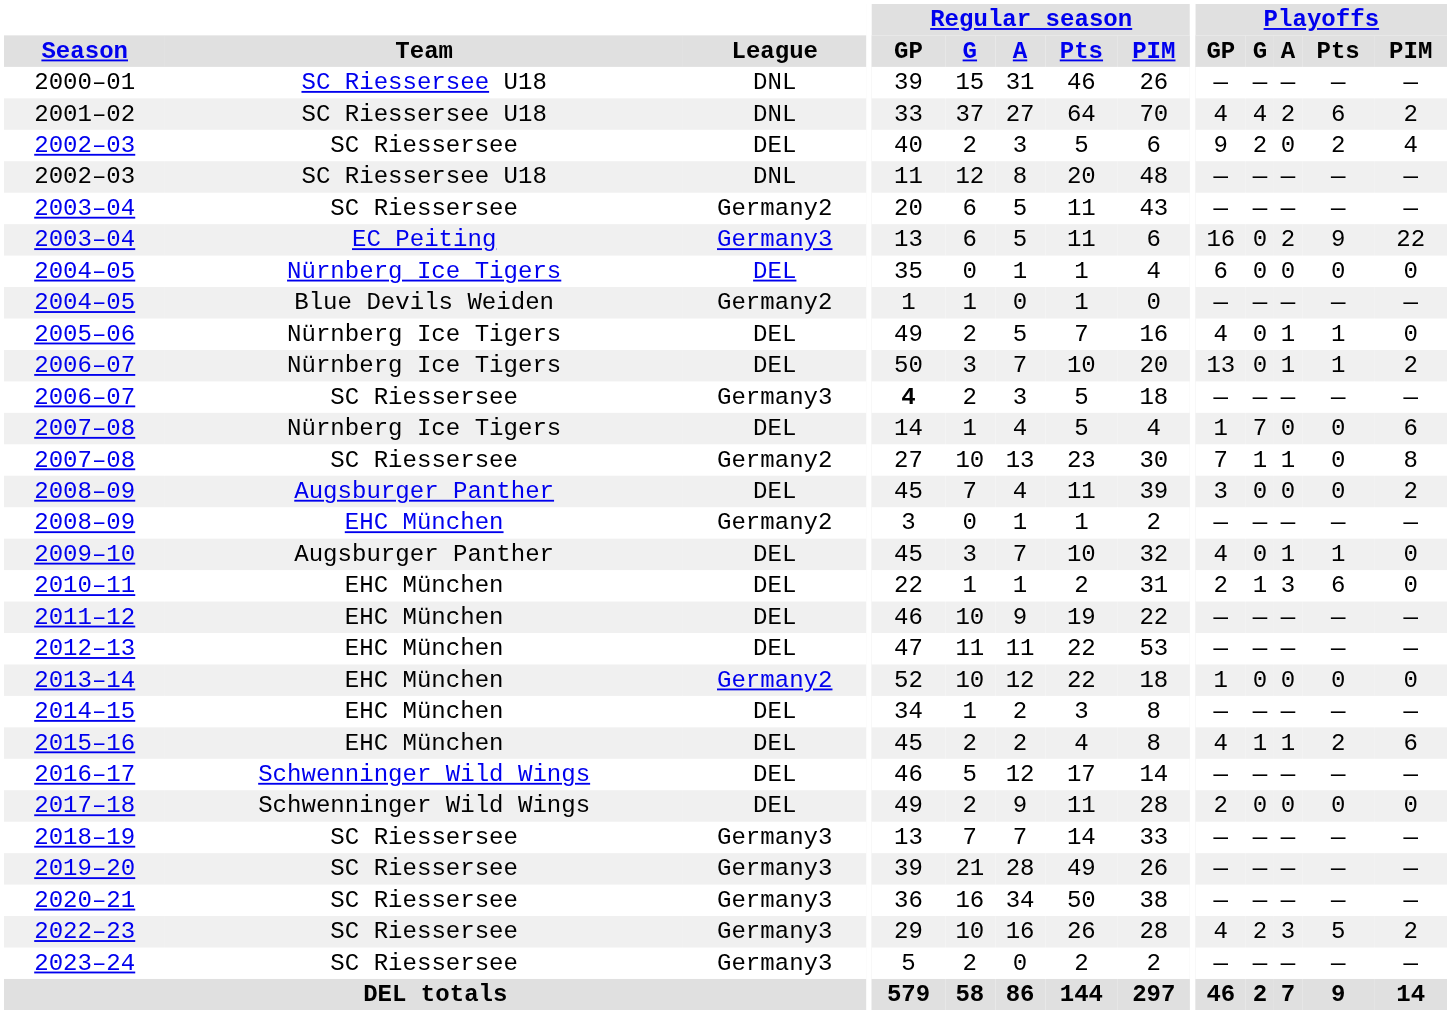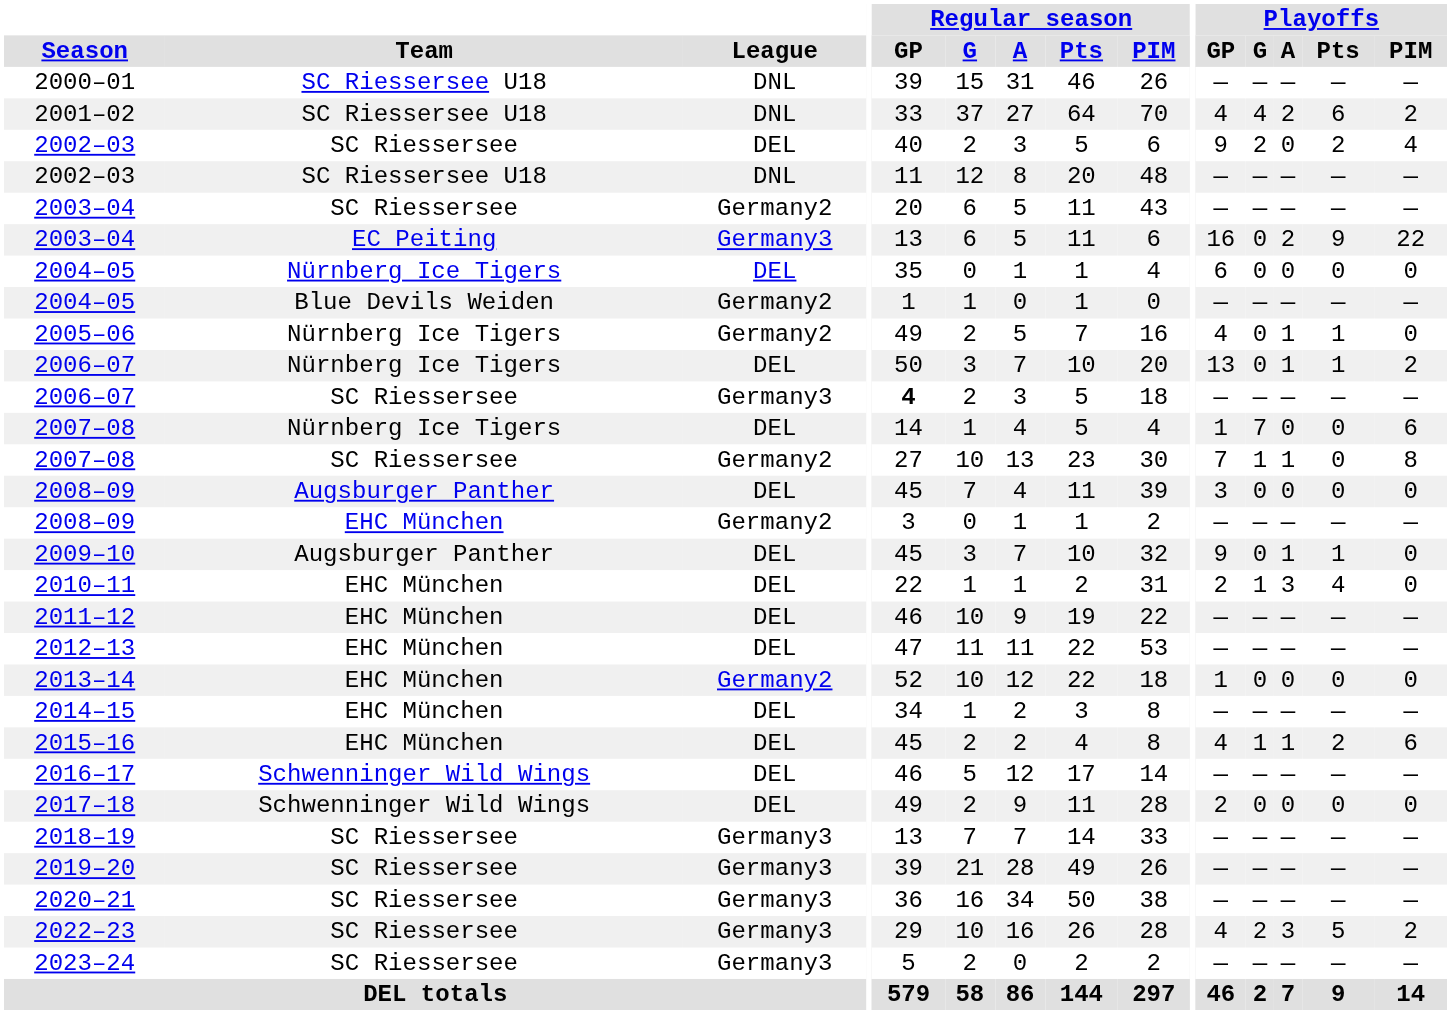 <table border="0" cellpadding="1" cellspacing="0" style="text-align:center; width:60em">
 <tr bgcolor="#e0e0e0">
 <th colspan="3" bgcolor="#ffffff"></th>
 <th rowspan="99" bgcolor="#ffffff"></th>
 <th colspan="5"><a href='#'>Regular season</a></th>
 <th rowspan="99" bgcolor="#ffffff"></th>
 <th colspan="5"><a href='#'>Playoffs</a></th>
 </tr>
 <tr bgcolor="#e0e0e0">
 <th><a href='#'>Season</a></th>
 <th>Team</th>
 <th>League</th>
 <th>GP</th>
 <th><a href='#'>G</a></th>
 <th><a href='#'>A</a></th>
 <th><a href='#'>Pts</a></th>
 <th><a href='#'>PIM</a></th>
 <th>GP</th>
 <th>G</th>
 <th>A</th>
 <th>Pts</th>
 <th>PIM</th>
 </tr>
 <tr>
 <td>2000–01</td>
 <td><a href='#'>SC Riessersee</a> U18</td>
 <td>DNL</td>
 <td>39</td>
 <td>15</td>
 <td>31</td>
 <td>46</td>
 <td>26</td>
 <td>—</td>
 <td>—</td>
 <td>—</td>
 <td>—</td>
 <td>—</td>
 </tr>
 <tr bgcolor="#f0f0f0">
 <td>2001–02</td>
 <td>SC Riessersee U18</td>
 <td>DNL</td>
 <td>33</td>
 <td>37</td>
 <td>27</td>
 <td>64</td>
 <td>70</td>
 <td>4</td>
 <td>4</td>
 <td>2</td>
 <td>6</td>
 <td>2</td>
 </tr>
 <tr>
 <td><a href='#'>2002–03</a></td>
 <td>SC Riessersee</td>
 <td>DEL</td>
 <td>40</td>
 <td>2</td>
 <td>3</td>
 <td>5</td>
 <td>6</td>
 <td>9</td>
 <td>2</td>
 <td>0</td>
 <td>2</td>
 <td>4</td>
 </tr>
 <tr bgcolor="#f0f0f0">
 <td>2002–03</td>
 <td>SC Riessersee U18</td>
 <td>DNL</td>
 <td>11</td>
 <td>12</td>
 <td>8</td>
 <td>20</td>
 <td>48</td>
 <td>—</td>
 <td>—</td>
 <td>—</td>
 <td>—</td>
 <td>—</td>
 </tr>
 <tr>
 <td><a href='#'>2003–04</a></td>
 <td>SC Riessersee</td>
 <td>Germany2</td>
 <td>20</td>
 <td>6</td>
 <td>5</td>
 <td>11</td>
 <td>43</td>
 <td>—</td>
 <td>—</td>
 <td>—</td>
 <td>—</td>
 <td>—</td>
 </tr>
 <tr bgcolor="#f0f0f0">
 <td><a href='#'>2003–04</a></td>
 <td><a href='#'>EC Peiting</a></td>
 <td><a href='#'>Germany3</a></td>
 <td>13</td>
 <td>6</td>
 <td>5</td>
 <td>11</td>
 <td>6</td>
 <td>16</td>
 <td>0</td>
 <td>2</td>
 <td>9</td>
 <td>22</td>
 </tr>
 <tr>
 <td><a href='#'>2004–05</a></td>
 <td><a href='#'>Nürnberg Ice Tigers</a></td>
 <td><a href='#'>DEL</a></td>
 <td>35</td>
 <td>0</td>
 <td>1</td>
 <td>1</td>
 <td>4</td>
 <td>6</td>
 <td>0</td>
 <td>0</td>
 <td>0</td>
 <td>0</td>
 </tr>
 <tr bgcolor="#f0f0f0">
 <td><a href='#'>2004–05</a></td>
 <td>Blue Devils Weiden</td>
 <td>Germany2</td>
 <td>1</td>
 <td>1</td>
 <td>0</td>
 <td>1</td>
 <td>0</td>
 <td>—</td>
 <td>—</td>
 <td>—</td>
 <td>—</td>
 <td>—</td>
 </tr>
 <tr>
 <td><a href='#'>2005–06</a></td>
 <td>Nürnberg Ice Tigers</td>
-<td>DEL</td>
+<td>Germany2</td>
 <td>49</td>
 <td>2</td>
 <td>5</td>
 <td>7</td>
 <td>16</td>
 <td>4</td>
 <td>0</td>
 <td>1</td>
 <td>1</td>
 <td>0</td>
 </tr>
 <tr bgcolor="#f0f0f0">
 <td><a href='#'>2006–07</a></td>
 <td>Nürnberg Ice Tigers</td>
 <td>DEL</td>
 <td>50</td>
 <td>3</td>
 <td>7</td>
 <td>10</td>
 <td>20</td>
 <td>13</td>
 <td>0</td>
 <td>1</td>
 <td>1</td>
 <td>2</td>
 </tr>
 <tr>
 <td><a href='#'>2006–07</a></td>
 <td>SC Riessersee</td>
 <td>Germany3</td>
 <td><strong>4</strong></td>
 <td>2</td>
 <td>3</td>
 <td>5</td>
 <td>18</td>
 <td>—</td>
 <td>—</td>
 <td>—</td>
 <td>—</td>
 <td>—</td>
 </tr>
 <tr bgcolor="#f0f0f0">
 <td><a href='#'>2007–08</a></td>
 <td>Nürnberg Ice Tigers</td>
 <td>DEL</td>
 <td>14</td>
 <td>1</td>
 <td>4</td>
 <td>5</td>
 <td>4</td>
 <td>1</td>
 <td>7</td>
 <td>0</td>
 <td>0</td>
 <td>6</td>
 </tr>
 <tr>
 <td><a href='#'>2007–08</a></td>
 <td>SC Riessersee</td>
 <td>Germany2</td>
 <td>27</td>
 <td>10</td>
 <td>13</td>
 <td>23</td>
 <td>30</td>
 <td>7</td>
 <td>1</td>
 <td>1</td>
 <td>0</td>
 <td>8</td>
 </tr>
 <tr bgcolor="#f0f0f0">
 <td><a href='#'>2008–09</a></td>
 <td><a href='#'>Augsburger Panther</a></td>
 <td>DEL</td>
 <td>45</td>
 <td>7</td>
 <td>4</td>
 <td>11</td>
 <td>39</td>
 <td>3</td>
 <td>0</td>
 <td>0</td>
 <td>0</td>
-<td>2</td>
+<td>0</td>
 </tr>
 <tr>
 <td><a href='#'>2008–09</a></td>
 <td><a href='#'>EHC München</a></td>
 <td>Germany2</td>
 <td>3</td>
 <td>0</td>
 <td>1</td>
 <td>1</td>
 <td>2</td>
 <td>—</td>
 <td>—</td>
 <td>—</td>
 <td>—</td>
 <td>—</td>
 </tr>
 <tr bgcolor="#f0f0f0">
 <td><a href='#'>2009–10</a></td>
 <td>Augsburger Panther</td>
 <td>DEL</td>
 <td>45</td>
 <td>3</td>
 <td>7</td>
 <td>10</td>
 <td>32</td>
-<td>4</td>
+<td>9</td>
 <td>0</td>
 <td>1</td>
 <td>1</td>
 <td>0</td>
 </tr>
 <tr>
 <td><a href='#'>2010–11</a></td>
 <td>EHC München</td>
 <td>DEL</td>
 <td>22</td>
 <td>1</td>
 <td>1</td>
 <td>2</td>
 <td>31</td>
 <td>2</td>
 <td>1</td>
 <td>3</td>
-<td>6</td>
+<td>4</td>
 <td>0</td>
 </tr>
 <tr bgcolor="#f0f0f0">
 <td><a href='#'>2011–12</a></td>
 <td>EHC München</td>
 <td>DEL</td>
 <td>46</td>
 <td>10</td>
 <td>9</td>
 <td>19</td>
 <td>22</td>
 <td>—</td>
 <td>—</td>
 <td>—</td>
 <td>—</td>
 <td>—</td>
 </tr>
 <tr>
 <td><a href='#'>2012–13</a></td>
 <td>EHC München</td>
 <td>DEL</td>
 <td>47</td>
 <td>11</td>
 <td>11</td>
 <td>22</td>
 <td>53</td>
 <td>—</td>
 <td>—</td>
 <td>—</td>
 <td>—</td>
 <td>—</td>
 </tr>
 <tr bgcolor="#f0f0f0">
 <td><a href='#'>2013–14</a></td>
 <td>EHC München</td>
 <td><a href='#'>Germany2</a></td>
 <td>52</td>
 <td>10</td>
 <td>12</td>
 <td>22</td>
 <td>18</td>
 <td>1</td>
 <td>0</td>
 <td>0</td>
 <td>0</td>
 <td>0</td>
 </tr>
 <tr>
 <td><a href='#'>2014–15</a></td>
 <td>EHC München</td>
 <td>DEL</td>
 <td>34</td>
 <td>1</td>
 <td>2</td>
 <td>3</td>
 <td>8</td>
 <td>—</td>
 <td>—</td>
 <td>—</td>
 <td>—</td>
 <td>—</td>
 </tr>
 <tr bgcolor="#f0f0f0">
 <td><a href='#'>2015–16</a></td>
 <td>EHC München</td>
 <td>DEL</td>
 <td>45</td>
 <td>2</td>
 <td>2</td>
 <td>4</td>
 <td>8</td>
 <td>4</td>
 <td>1</td>
 <td>1</td>
 <td>2</td>
 <td>6</td>
 </tr>
 <tr>
 <td><a href='#'>2016–17</a></td>
 <td><a href='#'>Schwenninger Wild Wings</a></td>
 <td>DEL</td>
 <td>46</td>
 <td>5</td>
 <td>12</td>
 <td>17</td>
 <td>14</td>
 <td>—</td>
 <td>—</td>
 <td>—</td>
 <td>—</td>
 <td>—</td>
 </tr>
 <tr bgcolor="#f0f0f0">
 <td><a href='#'>2017–18</a></td>
 <td>Schwenninger Wild Wings</td>
 <td>DEL</td>
 <td>49</td>
 <td>2</td>
 <td>9</td>
 <td>11</td>
 <td>28</td>
 <td>2</td>
 <td>0</td>
 <td>0</td>
 <td>0</td>
 <td>0</td>
 </tr>
 <tr>
 <td><a href='#'>2018–19</a></td>
 <td>SC Riessersee</td>
 <td>Germany3</td>
 <td>13</td>
 <td>7</td>
 <td>7</td>
 <td>14</td>
 <td>33</td>
 <td>—</td>
 <td>—</td>
 <td>—</td>
 <td>—</td>
 <td>—</td>
 </tr>
 <tr bgcolor="#f0f0f0">
 <td><a href='#'>2019–20</a></td>
 <td>SC Riessersee</td>
 <td>Germany3</td>
 <td>39</td>
 <td>21</td>
 <td>28</td>
 <td>49</td>
 <td>26</td>
 <td>—</td>
 <td>—</td>
 <td>—</td>
 <td>—</td>
 <td>—</td>
 </tr>
 <tr>
 <td><a href='#'>2020–21</a></td>
 <td>SC Riessersee</td>
 <td>Germany3</td>
 <td>36</td>
 <td>16</td>
 <td>34</td>
 <td>50</td>
 <td>38</td>
 <td>—</td>
 <td>—</td>
 <td>—</td>
 <td>—</td>
 <td>—</td>
 </tr>
 <tr bgcolor="#f0f0f0">
 <td><a href='#'>2022–23</a></td>
 <td>SC Riessersee</td>
 <td>Germany3</td>
 <td>29</td>
 <td>10</td>
 <td>16</td>
 <td>26</td>
 <td>28</td>
 <td>4</td>
 <td>2</td>
 <td>3</td>
 <td>5</td>
 <td>2</td>
 </tr>
 <tr>
 <td><a href='#'>2023–24</a></td>
 <td>SC Riessersee</td>
 <td>Germany3</td>
 <td>5</td>
 <td>2</td>
 <td>0</td>
 <td>2</td>
 <td>2</td>
 <td>—</td>
 <td>—</td>
 <td>—</td>
 <td>—</td>
 <td>—</td>
 </tr>
 <tr>
 </tr>
 <tr ALIGN="center" bgcolor="#e0e0e0">
 <th colspan="3">DEL totals</th>
 <th ALIGN="center">579</th>
 <th ALIGN="center">58</th>
 <th ALIGN="center">86</th>
 <th ALIGN="center">144</th>
 <th ALIGN="center">297</th>
 <th ALIGN="center">46</th>
 <th ALIGN="center">2</th>
 <th ALIGN="center">7</th>
 <th ALIGN="center">9</th>
 <th ALIGN="center">14</th>
 </tr>
 </table>
